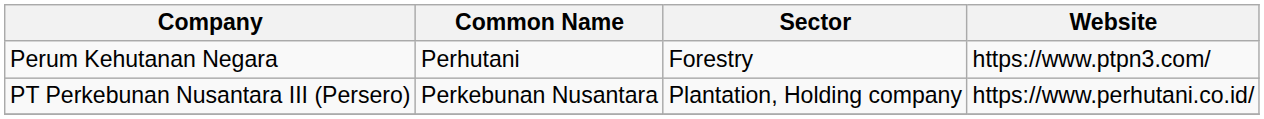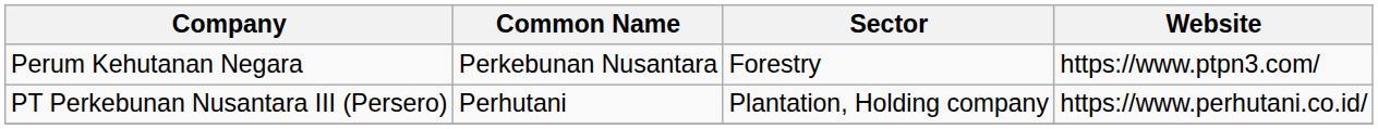 <table class="wikitable sortable">
 <tr>
 <th>Company</th>
 <th>Common Name</th>
 <th>Sector</th>
 <th>Website</th>
 </tr>
 <tr>
 <td>Perum Kehutanan Negara</td>
-<td>Perhutani</td>
+<td>Perkebunan Nusantara</td>
 <td>Forestry</td>
 <td>https://www.ptpn3.com/</td>
 </tr>
 <tr>
 <td>PT Perkebunan Nusantara III (Persero)</td>
-<td>Perkebunan Nusantara</td>
+<td>Perhutani</td>
 <td>Plantation, Holding company</td>
 <td>https://www.perhutani.co.id/</td>
 </tr>
 <tr>
 </tr>
 </table>
